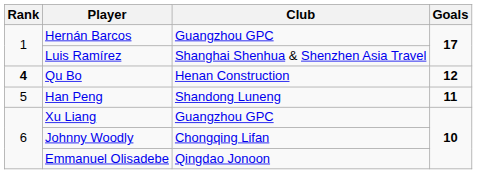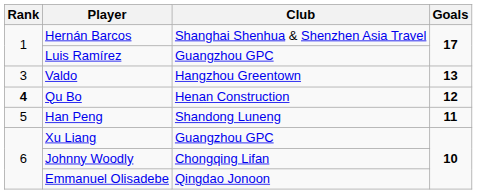 <table class=wikitable>
 <tr>
 <th>Rank</th>
 <th>Player</th>
 <th>Club</th>
 <th>Goals</th>
 </tr>
 <tr>
 <td rowspan=2 align=center>1</td>
 <td> <a href='#'>Hernán Barcos</a></td>
-<td><a href='#'>Guangzhou GPC</a></td>
+<td><a href='#'>Shanghai Shenhua</a> & <a href='#'>Shenzhen Asia Travel</a></td>
 <td rowspan=2 align=center><strong>17</strong></td>
 </tr>
 <tr>
 <td> <a href='#'>Luis Ramírez</a></td>
-<td><a href='#'>Shanghai Shenhua</a> & <a href='#'>Shenzhen Asia Travel</a></td>
+<td><a href='#'>Guangzhou GPC</a></td>
+</tr>
+<tr>
+<td align=center>3</td>
+<td> <a href='#'>Valdo</a></td>
+<td><a href='#'>Hangzhou Greentown</a></td>
+<td align=center><strong>13</strong></td>
 </tr>
 <tr>
 <td align=center><strong>4</strong></td>
 <td> <a href='#'>Qu Bo</a></td>
 <td><a href='#'>Henan Construction</a></td>
 <td align=center><strong>12</strong></td>
 </tr>
 <tr>
 <td align=center>5</td>
 <td> <a href='#'>Han Peng</a></td>
 <td><a href='#'>Shandong Luneng</a></td>
 <td align=center><strong>11</strong></td>
 </tr>
 <tr>
 <td rowspan=3 align=center>6</td>
 <td> <a href='#'>Xu Liang</a></td>
 <td><a href='#'>Guangzhou GPC</a></td>
 <td rowspan=3 align=center><strong>10</strong></td>
 </tr>
 <tr>
 <td> <a href='#'>Johnny Woodly</a></td>
 <td><a href='#'>Chongqing Lifan</a></td>
 </tr>
 <tr>
 <td> <a href='#'>Emmanuel Olisadebe</a></td>
 <td><a href='#'>Qingdao Jonoon</a></td>
 </tr>
 </table>
